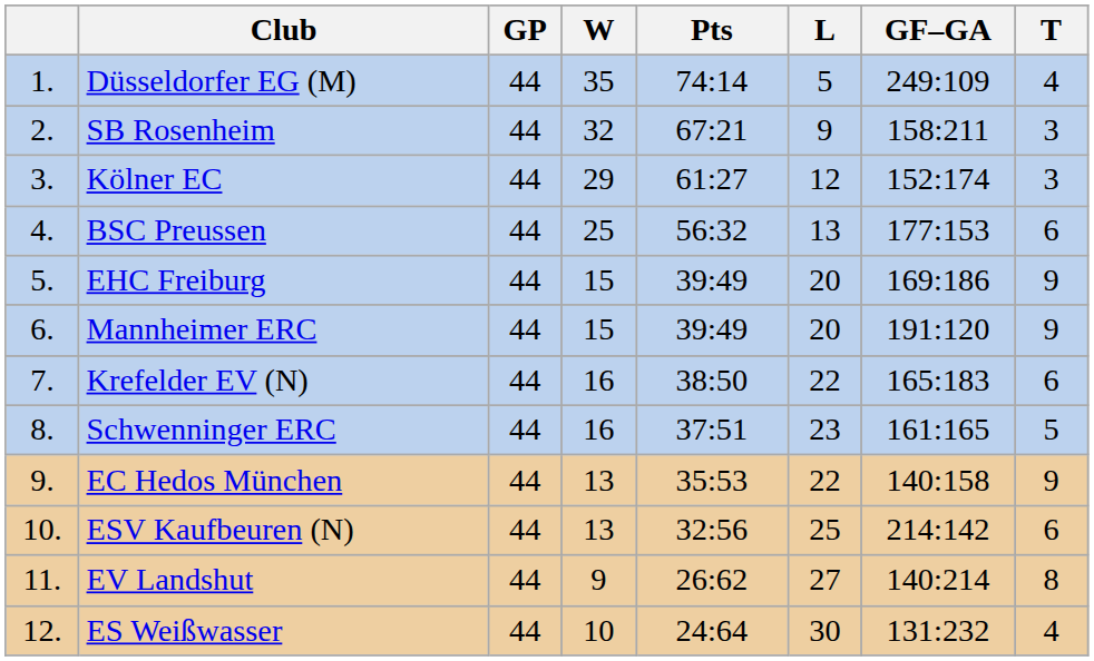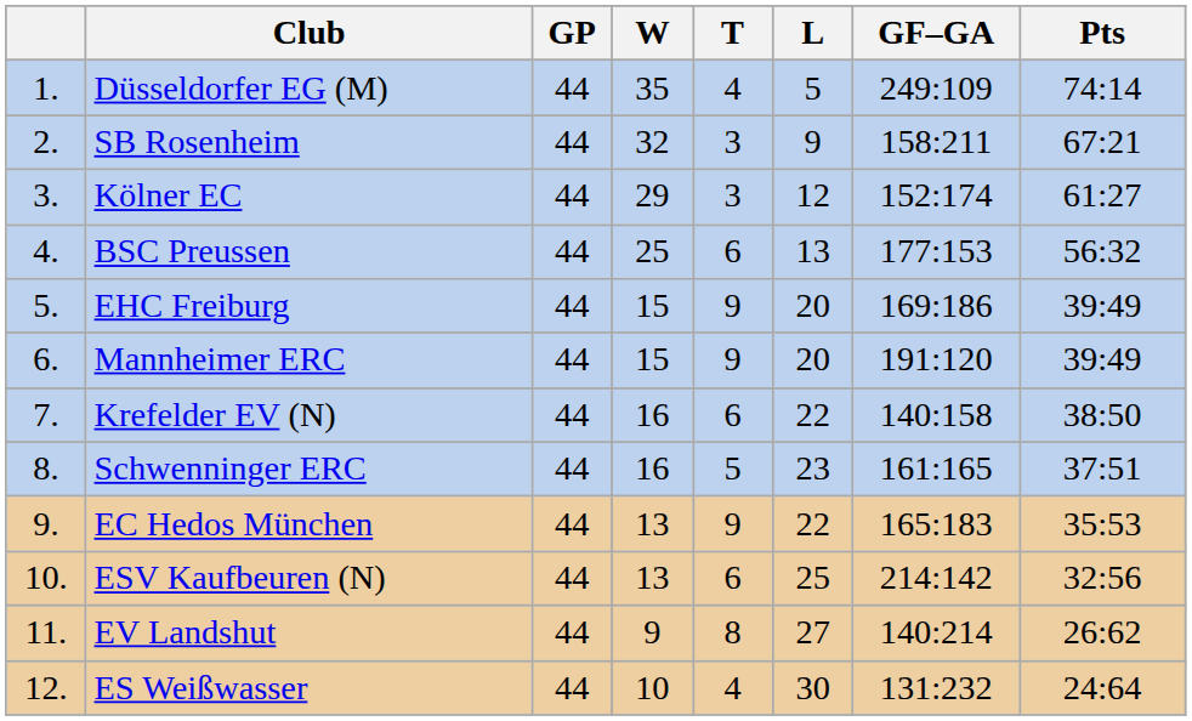 <table class="wikitable">
 <tr>
 <th width="30"></th>
 <th width="200">Club</th>
 <th width="30">GP</th>
 <th width="30">W</th>
-<th width="70">Pts</th>
+<th width="30">T</th>
 <th width="30">L</th>
 <th width="70">GF–GA</th>
-<th width="30">T</th>
+<th width="70">Pts</th>
 </tr>
 <tr bgcolor="#BCD2EE" align="center">
 <td>1.</td>
 <td align="left"><a href='#'>Düsseldorfer EG</a> (M)</td>
 <td>44</td>
 <td>35</td>
-<td>74:14</td>
+<td>4</td>
 <td>5</td>
 <td>249:109</td>
-<td>4</td>
+<td>74:14</td>
 </tr>
 <tr bgcolor=#BCD2EE align="center">
 <td>2.</td>
 <td align="left"><a href='#'>SB Rosenheim</a></td>
 <td>44</td>
 <td>32</td>
-<td>67:21</td>
+<td>3</td>
 <td>9</td>
 <td>158:211</td>
-<td>3</td>
+<td>67:21</td>
 </tr>
 <tr bgcolor=#BCD2EE align="center">
 <td>3.</td>
 <td align="left"><a href='#'>Kölner EC</a></td>
 <td>44</td>
 <td>29</td>
-<td>61:27</td>
+<td>3</td>
 <td>12</td>
 <td>152:174</td>
-<td>3</td>
+<td>61:27</td>
 </tr>
 <tr bgcolor=#BCD2EE align="center">
 <td>4.</td>
 <td align="left"><a href='#'>BSC Preussen</a></td>
 <td>44</td>
 <td>25</td>
-<td>56:32</td>
+<td>6</td>
 <td>13</td>
 <td>177:153</td>
-<td>6</td>
+<td>56:32</td>
 </tr>
 <tr bgcolor=#BCD2EE align="center">
 <td>5.</td>
 <td align="left"><a href='#'>EHC Freiburg</a></td>
 <td>44</td>
 <td>15</td>
-<td>39:49</td>
+<td>9</td>
 <td>20</td>
 <td>169:186</td>
-<td>9</td>
+<td>39:49</td>
 </tr>
 <tr bgcolor=#BCD2EE align="center">
 <td>6.</td>
 <td align="left"><a href='#'>Mannheimer ERC</a></td>
 <td>44</td>
 <td>15</td>
-<td>39:49</td>
+<td>9</td>
 <td>20</td>
 <td>191:120</td>
-<td>9</td>
+<td>39:49</td>
 </tr>
 <tr bgcolor=#BCD2EE align="center">
 <td>7.</td>
 <td align="left"><a href='#'>Krefelder EV</a> (N)</td>
 <td>44</td>
 <td>16</td>
+<td>6</td>
+<td>22</td>
+<td>140:158</td>
 <td>38:50</td>
-<td>22</td>
-<td>165:183</td>
-<td>6</td>
 </tr>
 <tr bgcolor=#BCD2EE align="center">
 <td>8.</td>
 <td align="left"><a href='#'>Schwenninger ERC</a></td>
 <td>44</td>
 <td>16</td>
-<td>37:51</td>
+<td>5</td>
 <td>23</td>
 <td>161:165</td>
-<td>5</td>
+<td>37:51</td>
 </tr>
 <tr bgcolor=#EECFA1 align="center">
 <td>9.</td>
 <td align="left"><a href='#'>EC Hedos München</a></td>
 <td>44</td>
 <td>13</td>
+<td>9</td>
+<td>22</td>
+<td>165:183</td>
 <td>35:53</td>
-<td>22</td>
-<td>140:158</td>
-<td>9</td>
 </tr>
 <tr bgcolor=#EECFA1 align="center">
 <td>10.</td>
 <td align="left"><a href='#'>ESV Kaufbeuren</a> (N)</td>
 <td>44</td>
 <td>13</td>
-<td>32:56</td>
+<td>6</td>
 <td>25</td>
 <td>214:142</td>
-<td>6</td>
+<td>32:56</td>
 </tr>
 <tr bgcolor=#EECFA1 align="center">
 <td>11.</td>
 <td align="left"><a href='#'>EV Landshut</a></td>
 <td>44</td>
 <td>9</td>
-<td>26:62</td>
+<td>8</td>
 <td>27</td>
 <td>140:214</td>
-<td>8</td>
+<td>26:62</td>
 </tr>
 <tr bgcolor=#EECFA1 align="center">
 <td>12.</td>
 <td align="left"><a href='#'>ES Weißwasser</a></td>
 <td>44</td>
 <td>10</td>
-<td>24:64</td>
+<td>4</td>
 <td>30</td>
 <td>131:232</td>
-<td>4</td>
+<td>24:64</td>
 </tr>
 </table>
